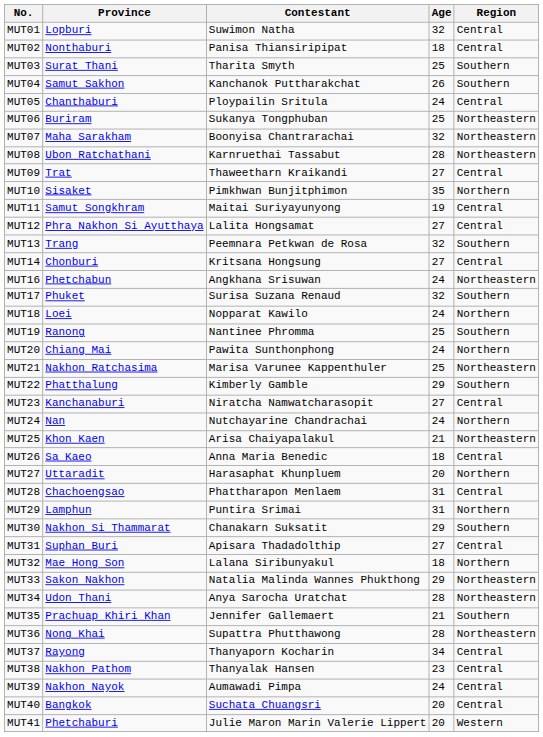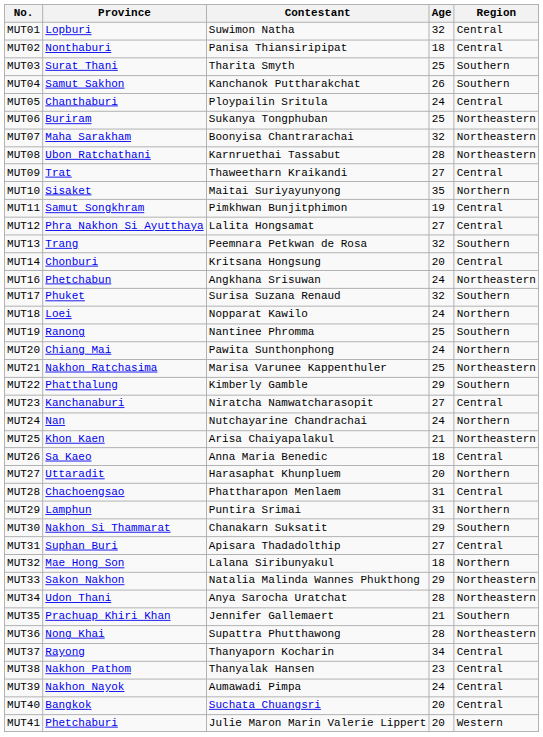 <table class="wikitable sortable" style="font-size:95%;">
 <tr>
 <th>No.</th>
 <th>Province</th>
 <th>Contestant</th>
 <th>Age</th>
 <th>Region</th>
 </tr>
 <tr>
 <td>MUT01</td>
 <td><a href='#'>Lopburi</a></td>
 <td>Suwimon Natha</td>
 <td>32</td>
 <td>Central</td>
 </tr>
 <tr>
 <td>MUT02</td>
 <td><a href='#'>Nonthaburi</a></td>
 <td>Panisa Thiansiripipat</td>
 <td>18</td>
 <td>Central</td>
 </tr>
 <tr>
 <td>MUT03</td>
 <td><a href='#'>Surat Thani</a></td>
 <td>Tharita Smyth</td>
 <td>25</td>
 <td>Southern</td>
 </tr>
 <tr>
 <td>MUT04</td>
 <td><a href='#'>Samut Sakhon</a></td>
 <td>Kanchanok Puttharakchat</td>
 <td>26</td>
 <td>Southern</td>
 </tr>
 <tr>
 <td>MUT05</td>
 <td><a href='#'>Chanthaburi</a></td>
 <td>Ploypailin Sritula</td>
 <td>24</td>
 <td>Central</td>
 </tr>
 <tr>
 <td>MUT06</td>
 <td><a href='#'>Buriram</a></td>
 <td>Sukanya Tongphuban</td>
 <td>25</td>
 <td>Northeastern</td>
 </tr>
 <tr>
 <td>MUT07</td>
 <td><a href='#'>Maha Sarakham</a></td>
 <td>Boonyisa Chantrarachai</td>
 <td>32</td>
 <td>Northeastern</td>
 </tr>
 <tr>
 <td>MUT08</td>
 <td><a href='#'>Ubon Ratchathani</a></td>
 <td>Karnruethai Tassabut</td>
 <td>28</td>
 <td>Northeastern</td>
 </tr>
 <tr>
 <td>MUT09</td>
 <td><a href='#'>Trat</a></td>
 <td>Thaweetharn Kraikandi</td>
 <td>27</td>
 <td>Central</td>
 </tr>
 <tr>
 <td>MUT10</td>
 <td><a href='#'>Sisaket</a></td>
-<td>Pimkhwan Bunjitphimon</td>
+<td>Maitai Suriyayunyong</td>
 <td>35</td>
 <td>Northern</td>
 </tr>
 <tr>
 <td>MUT11</td>
 <td><a href='#'>Samut Songkhram</a></td>
-<td>Maitai Suriyayunyong</td>
+<td>Pimkhwan Bunjitphimon</td>
 <td>19</td>
 <td>Central</td>
 </tr>
 <tr>
 <td>MUT12</td>
 <td><a href='#'>Phra Nakhon Si Ayutthaya</a></td>
 <td>Lalita Hongsamat</td>
 <td>27</td>
 <td>Central</td>
 </tr>
 <tr>
 <td>MUT13</td>
 <td><a href='#'>Trang</a></td>
 <td>Peemnara Petkwan de Rosa</td>
 <td>32</td>
 <td>Southern</td>
 </tr>
 <tr>
 <td>MUT14</td>
 <td><a href='#'>Chonburi</a></td>
 <td>Kritsana Hongsung</td>
-<td>27</td>
+<td>20</td>
 <td>Central</td>
 </tr>
 <tr>
 <td>MUT16</td>
 <td><a href='#'>Phetchabun</a></td>
 <td>Angkhana Srisuwan</td>
 <td>24</td>
 <td>Northeastern</td>
 </tr>
 <tr>
 <td>MUT17</td>
 <td><a href='#'>Phuket</a></td>
 <td>Surisa Suzana Renaud</td>
 <td>32</td>
 <td>Southern</td>
 </tr>
 <tr>
 <td>MUT18</td>
 <td><a href='#'>Loei</a></td>
 <td>Nopparat Kawilo</td>
 <td>24</td>
 <td>Northern</td>
 </tr>
 <tr>
 <td>MUT19</td>
 <td><a href='#'>Ranong</a></td>
 <td>Nantinee Phromma</td>
 <td>25</td>
 <td>Southern</td>
 </tr>
 <tr>
 <td>MUT20</td>
 <td><a href='#'>Chiang Mai</a></td>
 <td>Pawita Sunthonphong</td>
 <td>24</td>
 <td>Northern</td>
 </tr>
 <tr>
 <td>MUT21</td>
 <td><a href='#'>Nakhon Ratchasima</a></td>
 <td>Marisa Varunee Kappenthuler</td>
 <td>25</td>
 <td>Northeastern</td>
 </tr>
 <tr>
 <td>MUT22</td>
 <td><a href='#'>Phatthalung</a></td>
 <td>Kimberly Gamble</td>
 <td>29</td>
 <td>Southern</td>
 </tr>
 <tr>
 <td>MUT23</td>
 <td><a href='#'>Kanchanaburi</a></td>
 <td>Niratcha Namwatcharasopit</td>
 <td>27</td>
 <td>Central</td>
 </tr>
 <tr>
 <td>MUT24</td>
 <td><a href='#'>Nan</a></td>
 <td>Nutchayarine Chandrachai</td>
 <td>24</td>
 <td>Northern</td>
 </tr>
 <tr>
 <td>MUT25</td>
 <td><a href='#'>Khon Kaen</a></td>
 <td>Arisa Chaiyapalakul</td>
 <td>21</td>
 <td>Northeastern</td>
 </tr>
 <tr>
 <td>MUT26</td>
 <td><a href='#'>Sa Kaeo</a></td>
 <td>Anna Maria Benedic</td>
 <td>18</td>
 <td>Central</td>
 </tr>
 <tr>
 <td>MUT27</td>
 <td><a href='#'>Uttaradit</a></td>
 <td>Harasaphat Khunpluem</td>
 <td>20</td>
 <td>Northern</td>
 </tr>
 <tr>
 <td>MUT28</td>
 <td><a href='#'>Chachoengsao</a></td>
 <td>Phattharapon Menlaem</td>
 <td>31</td>
 <td>Central</td>
 </tr>
 <tr>
 <td>MUT29</td>
 <td><a href='#'>Lamphun</a></td>
 <td>Puntira Srimai</td>
 <td>31</td>
 <td>Northern</td>
 </tr>
 <tr>
 <td>MUT30</td>
 <td><a href='#'>Nakhon Si Thammarat</a></td>
 <td>Chanakarn Suksatit</td>
 <td>29</td>
 <td>Southern</td>
 </tr>
 <tr>
 <td>MUT31</td>
 <td><a href='#'>Suphan Buri</a></td>
 <td>Apisara Thadadolthip</td>
 <td>27</td>
 <td>Central</td>
 </tr>
 <tr>
 <td>MUT32</td>
 <td><a href='#'>Mae Hong Son</a></td>
 <td>Lalana Siribunyakul</td>
 <td>18</td>
 <td>Northern</td>
 </tr>
 <tr>
 <td>MUT33</td>
 <td><a href='#'>Sakon Nakhon</a></td>
 <td>Natalia Malinda Wannes Phukthong</td>
 <td>29</td>
 <td>Northeastern</td>
 </tr>
 <tr>
 <td>MUT34</td>
 <td><a href='#'>Udon Thani</a></td>
 <td>Anya Sarocha Uratchat</td>
 <td>28</td>
 <td>Northeastern</td>
 </tr>
 <tr>
 <td>MUT35</td>
 <td><a href='#'>Prachuap Khiri Khan</a></td>
 <td>Jennifer Gallemaert</td>
 <td>21</td>
 <td>Southern</td>
 </tr>
 <tr>
 <td>MUT36</td>
 <td><a href='#'>Nong Khai</a></td>
 <td>Supattra Phutthawong</td>
 <td>28</td>
 <td>Northeastern</td>
 </tr>
 <tr>
 <td>MUT37</td>
 <td><a href='#'>Rayong</a></td>
 <td>Thanyaporn Kocharin</td>
 <td>34</td>
 <td>Central</td>
 </tr>
 <tr>
 <td>MUT38</td>
 <td><a href='#'>Nakhon Pathom</a></td>
 <td>Thanyalak Hansen</td>
 <td>23</td>
 <td>Central</td>
 </tr>
 <tr>
 <td>MUT39</td>
 <td><a href='#'>Nakhon Nayok</a></td>
 <td>Aumawadi Pimpa</td>
 <td>24</td>
 <td>Central</td>
 </tr>
 <tr>
 <td>MUT40</td>
 <td><a href='#'>Bangkok</a></td>
 <td><a href='#'>Suchata Chuangsri</a></td>
 <td>20</td>
 <td>Central</td>
 </tr>
 <tr>
 <td>MUT41</td>
 <td><a href='#'>Phetchaburi</a></td>
 <td>Julie Maron Marin Valerie Lippert</td>
 <td>20</td>
 <td>Western</td>
 </tr>
 </table>
